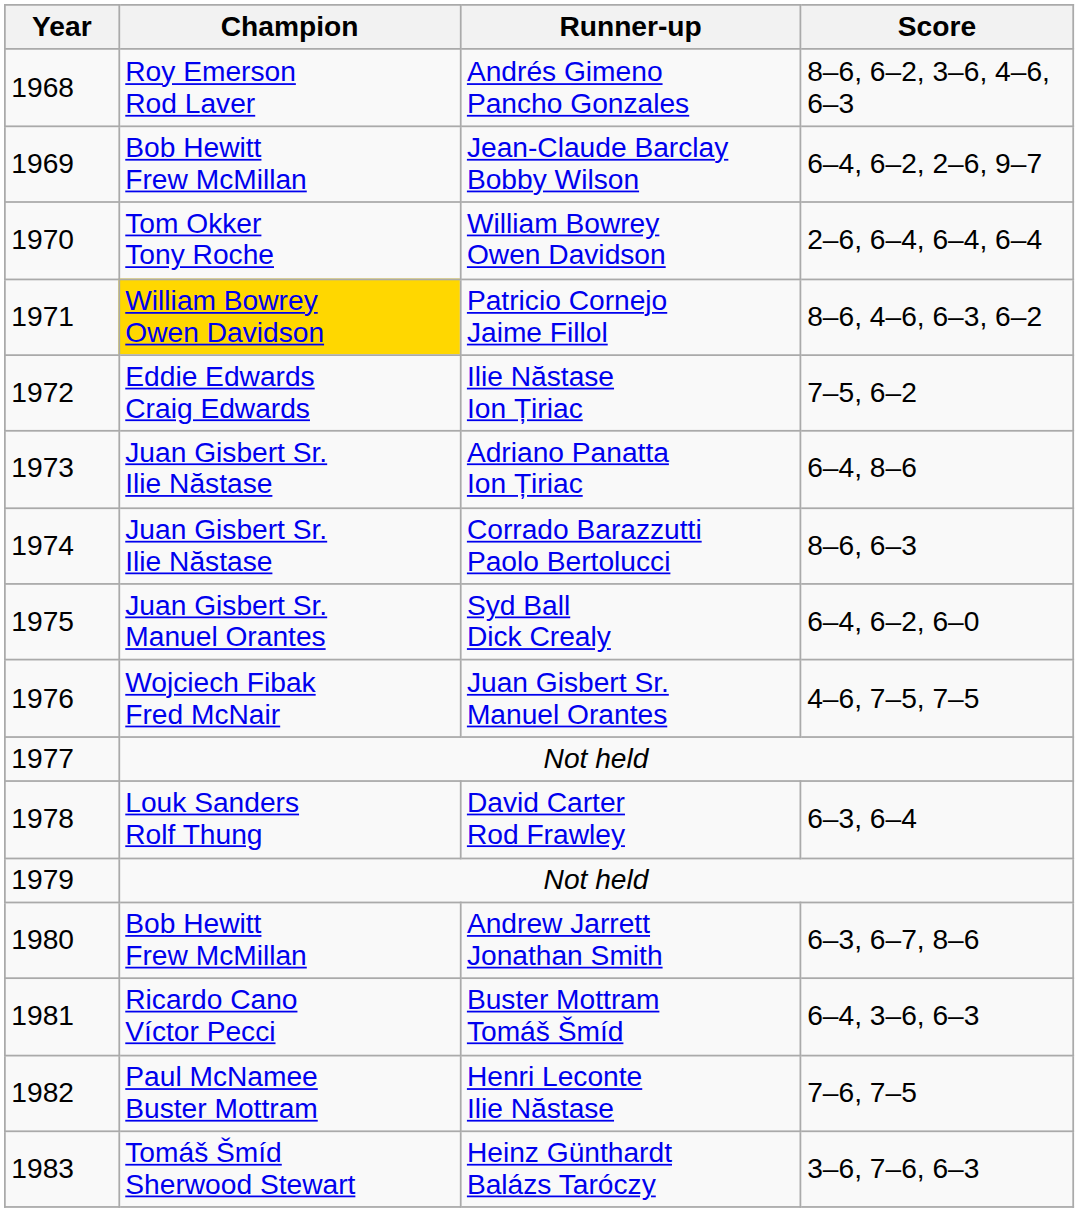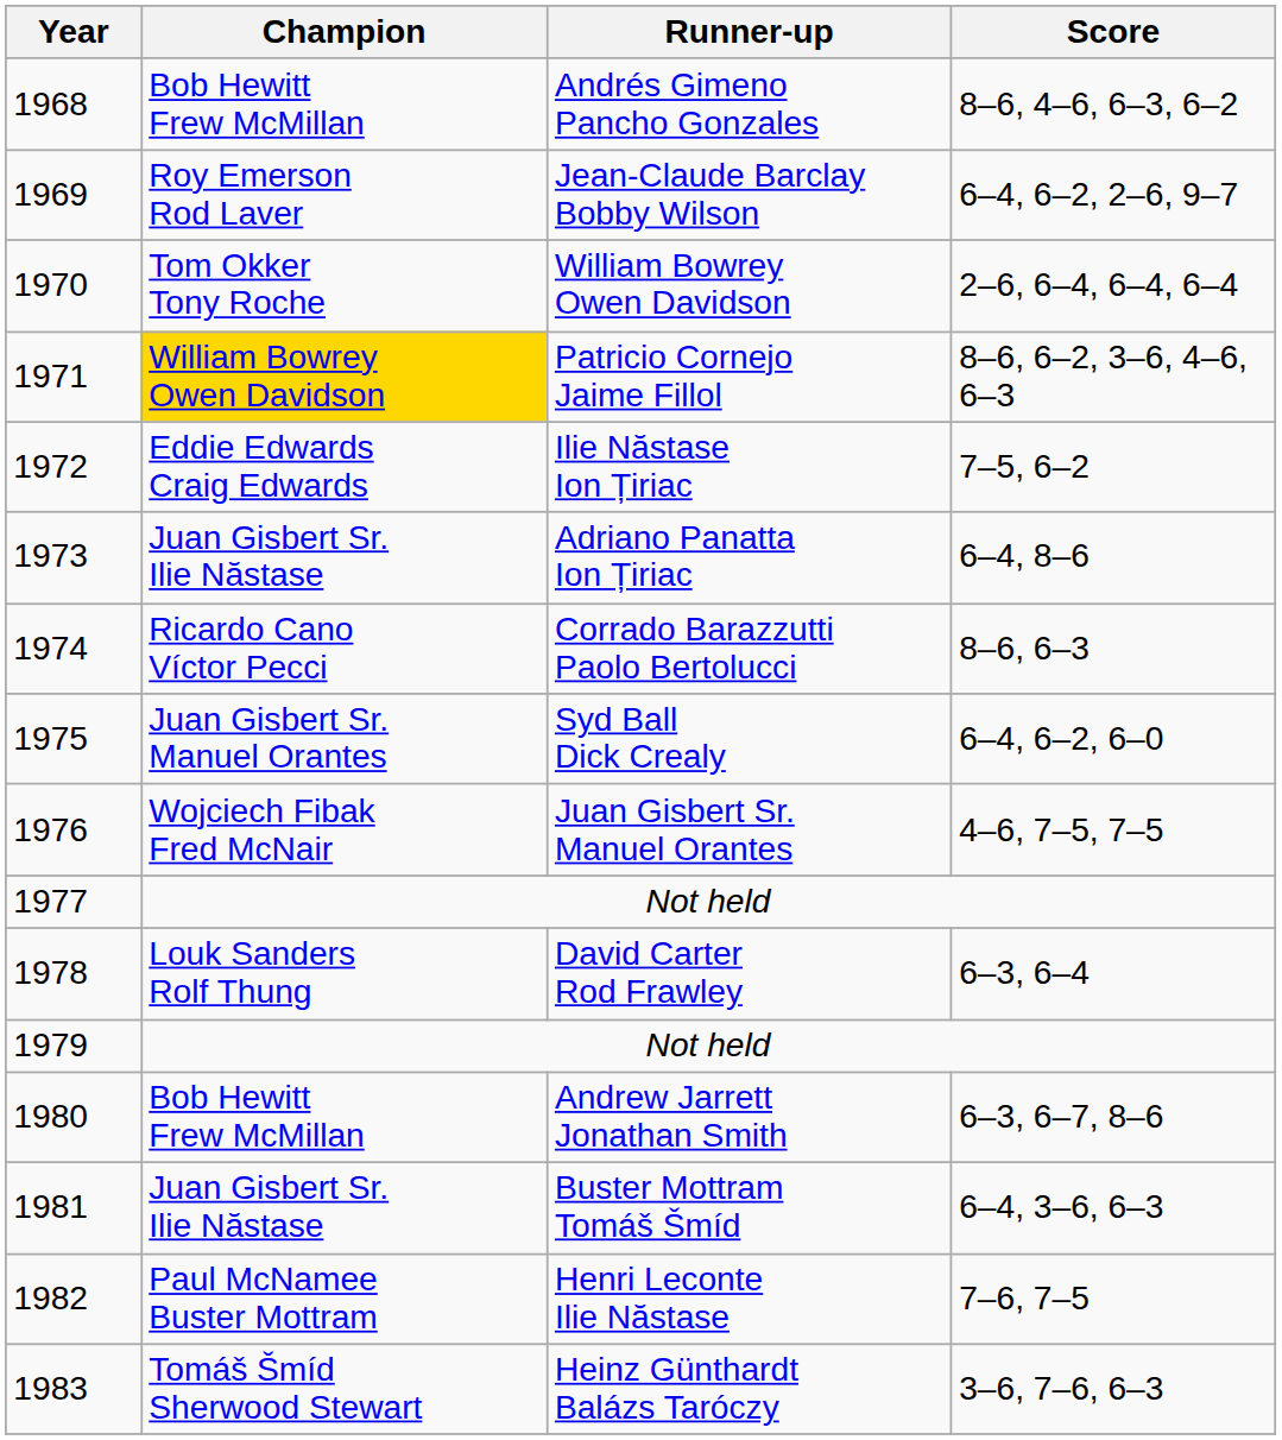 <table class="wikitable">
 <tr>
 <th style="width:60px"><strong>Year</strong></th>
 <th style="width:200px"><strong>Champion</strong></th>
 <th style="width:200px"><strong>Runner-up</strong></th>
 <th style="width:160px"><strong>Score</strong></th>
 </tr>
 <tr>
 <td>1968</td>
-<td> <a href='#'>Roy Emerson</a><br> <a href='#'>Rod Laver</a></td>
+<td> <a href='#'>Bob Hewitt</a><br> <a href='#'>Frew McMillan</a></td>
 <td> <a href='#'>Andrés Gimeno</a><br> <a href='#'>Pancho Gonzales</a></td>
-<td>8–6, 6–2, 3–6, 4–6, 6–3</td>
+<td>8–6, 4–6, 6–3, 6–2</td>
 </tr>
 <tr>
 <td>1969</td>
-<td> <a href='#'>Bob Hewitt</a><br> <a href='#'>Frew McMillan</a></td>
+<td> <a href='#'>Roy Emerson</a><br> <a href='#'>Rod Laver</a></td>
 <td> <a href='#'>Jean-Claude Barclay</a><br> <a href='#'>Bobby Wilson</a></td>
 <td>6–4, 6–2, 2–6, 9–7</td>
 </tr>
 <tr>
 <td>1970</td>
 <td> <a href='#'>Tom Okker</a><br> <a href='#'>Tony Roche</a></td>
 <td> <a href='#'>William Bowrey</a><br> <a href='#'>Owen Davidson</a></td>
 <td>2–6, 6–4, 6–4, 6–4</td>
 </tr>
 <tr>
 <td>1971</td>
 <td style="background: gold;"> <a href='#'>William Bowrey</a><br> <a href='#'>Owen Davidson</a></td>
 <td> <a href='#'>Patricio Cornejo</a><br> <a href='#'>Jaime Fillol</a></td>
-<td>8–6, 4–6, 6–3, 6–2</td>
+<td>8–6, 6–2, 3–6, 4–6, 6–3</td>
 </tr>
 <tr>
 <td>1972</td>
 <td> <a href='#'>Eddie Edwards</a><br> <a href='#'>Craig Edwards</a></td>
 <td> <a href='#'>Ilie Năstase</a><br> <a href='#'>Ion Țiriac</a></td>
 <td>7–5, 6–2</td>
 </tr>
 <tr>
 <td>1973</td>
 <td> <a href='#'>Juan Gisbert Sr.</a><br> <a href='#'>Ilie Năstase</a></td>
 <td> <a href='#'>Adriano Panatta</a><br> <a href='#'>Ion Țiriac</a></td>
 <td>6–4, 8–6</td>
 </tr>
 <tr>
 <td>1974</td>
-<td> <a href='#'>Juan Gisbert Sr.</a><br> <a href='#'>Ilie Năstase</a></td>
+<td> <a href='#'>Ricardo Cano</a><br> <a href='#'>Víctor Pecci</a></td>
 <td> <a href='#'>Corrado Barazzutti</a><br> <a href='#'>Paolo Bertolucci</a></td>
 <td>8–6, 6–3</td>
 </tr>
 <tr>
 <td>1975</td>
 <td> <a href='#'>Juan Gisbert Sr.</a><br> <a href='#'>Manuel Orantes</a></td>
 <td> <a href='#'>Syd Ball</a><br> <a href='#'>Dick Crealy</a></td>
 <td>6–4, 6–2, 6–0</td>
 </tr>
 <tr>
 <td>1976</td>
 <td> <a href='#'>Wojciech Fibak</a><br> <a href='#'>Fred McNair</a></td>
 <td> <a href='#'>Juan Gisbert Sr.</a><br> <a href='#'>Manuel Orantes</a></td>
 <td>4–6, 7–5, 7–5</td>
 </tr>
 <tr>
 <td>1977</td>
 <td colspan=3 align=center><em>Not held</em></td>
 </tr>
 <tr>
 <td>1978</td>
 <td> <a href='#'>Louk Sanders</a><br> <a href='#'>Rolf Thung</a></td>
 <td> <a href='#'>David Carter</a><br> <a href='#'>Rod Frawley</a></td>
 <td>6–3, 6–4</td>
 </tr>
 <tr>
 <td>1979</td>
 <td colspan=3 align=center><em>Not held</em></td>
 </tr>
 <tr>
 <td>1980</td>
 <td> <a href='#'>Bob Hewitt</a><br> <a href='#'>Frew McMillan</a></td>
 <td> <a href='#'>Andrew Jarrett</a><br> <a href='#'>Jonathan Smith</a></td>
 <td>6–3, 6–7, 8–6</td>
 </tr>
 <tr>
 <td>1981</td>
-<td> <a href='#'>Ricardo Cano</a><br> <a href='#'>Víctor Pecci</a></td>
+<td> <a href='#'>Juan Gisbert Sr.</a><br> <a href='#'>Ilie Năstase</a></td>
 <td> <a href='#'>Buster Mottram</a><br> <a href='#'>Tomáš Šmíd</a></td>
 <td>6–4, 3–6, 6–3</td>
 </tr>
 <tr>
 <td>1982</td>
 <td> <a href='#'>Paul McNamee</a><br> <a href='#'>Buster Mottram</a></td>
 <td> <a href='#'>Henri Leconte</a><br> <a href='#'>Ilie Năstase</a></td>
 <td>7–6, 7–5</td>
 </tr>
 <tr>
 <td>1983</td>
 <td> <a href='#'>Tomáš Šmíd</a><br> <a href='#'>Sherwood Stewart</a></td>
 <td> <a href='#'>Heinz Günthardt</a><br> <a href='#'>Balázs Taróczy</a></td>
 <td>3–6, 7–6, 6–3</td>
 </tr>
 </table>
